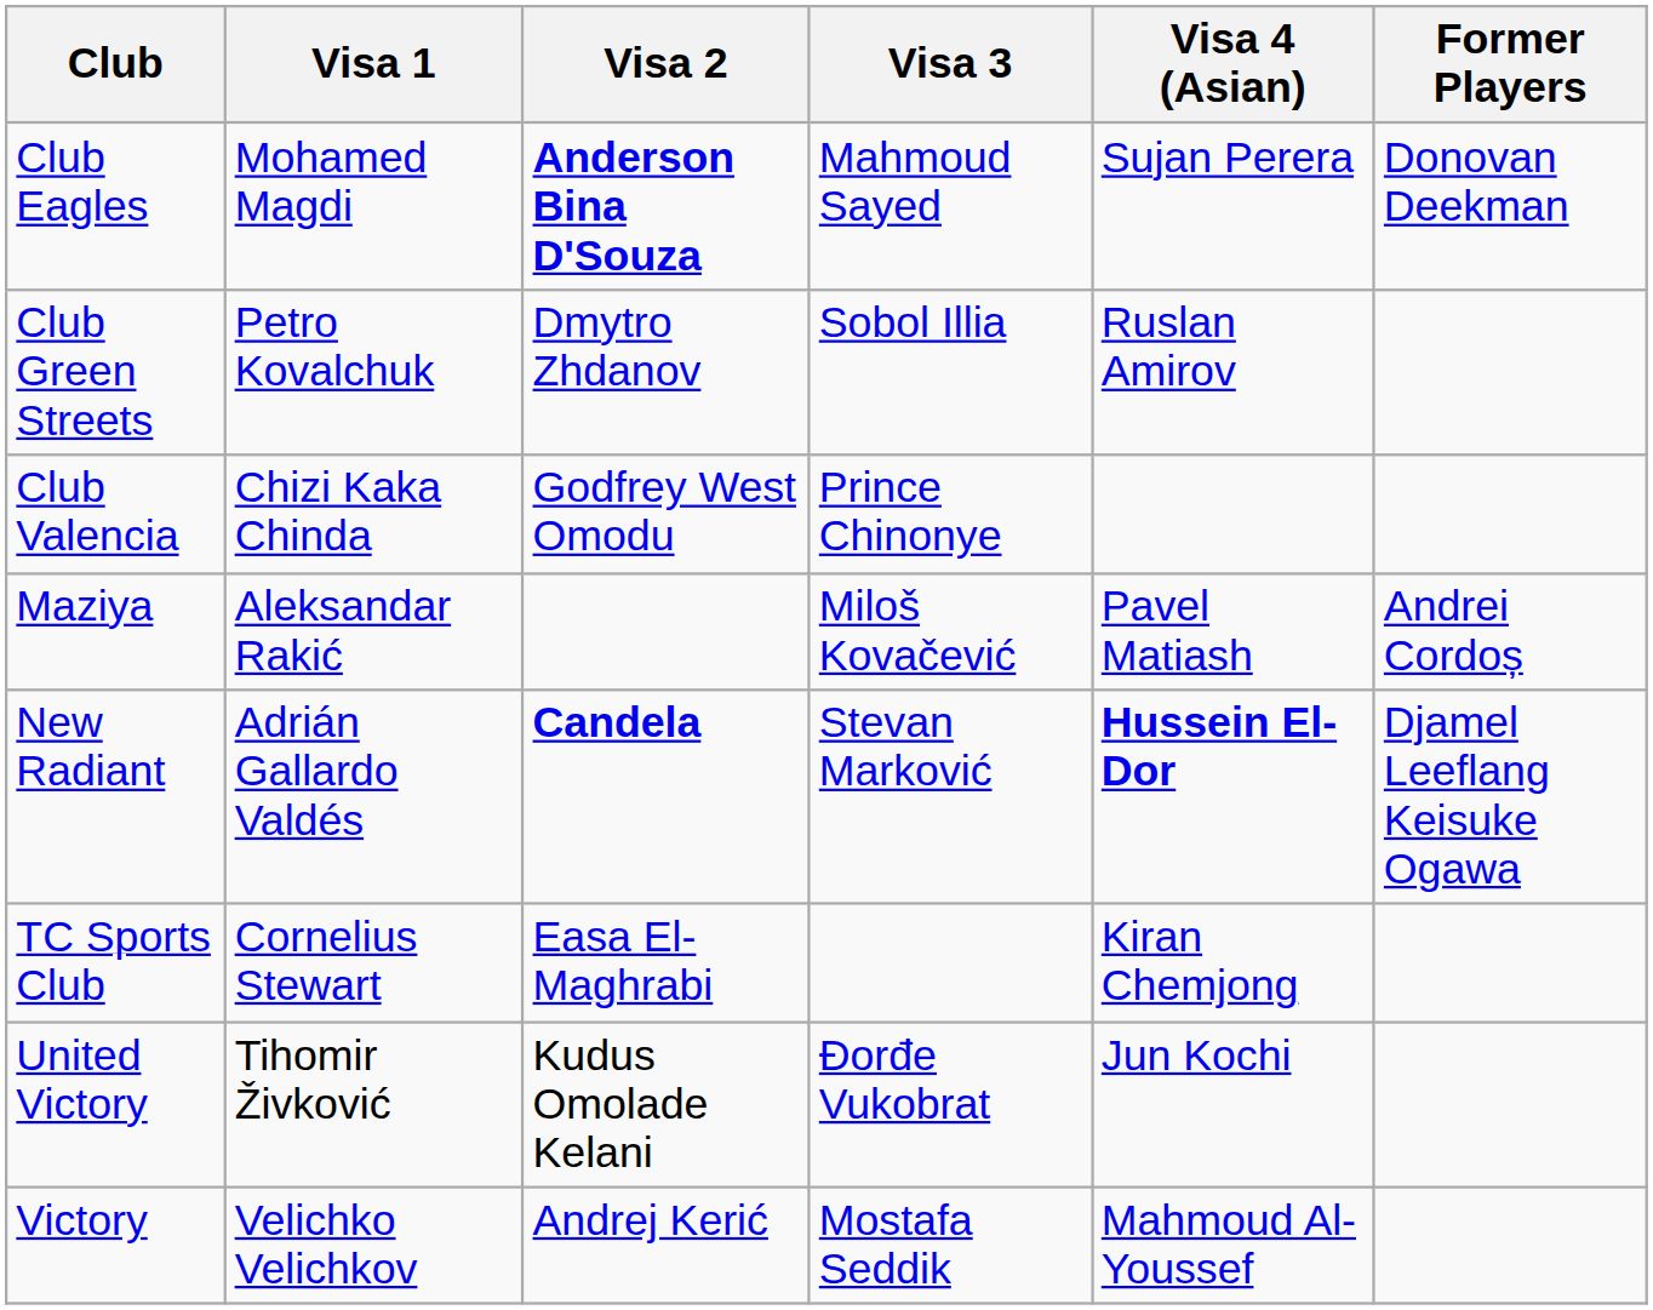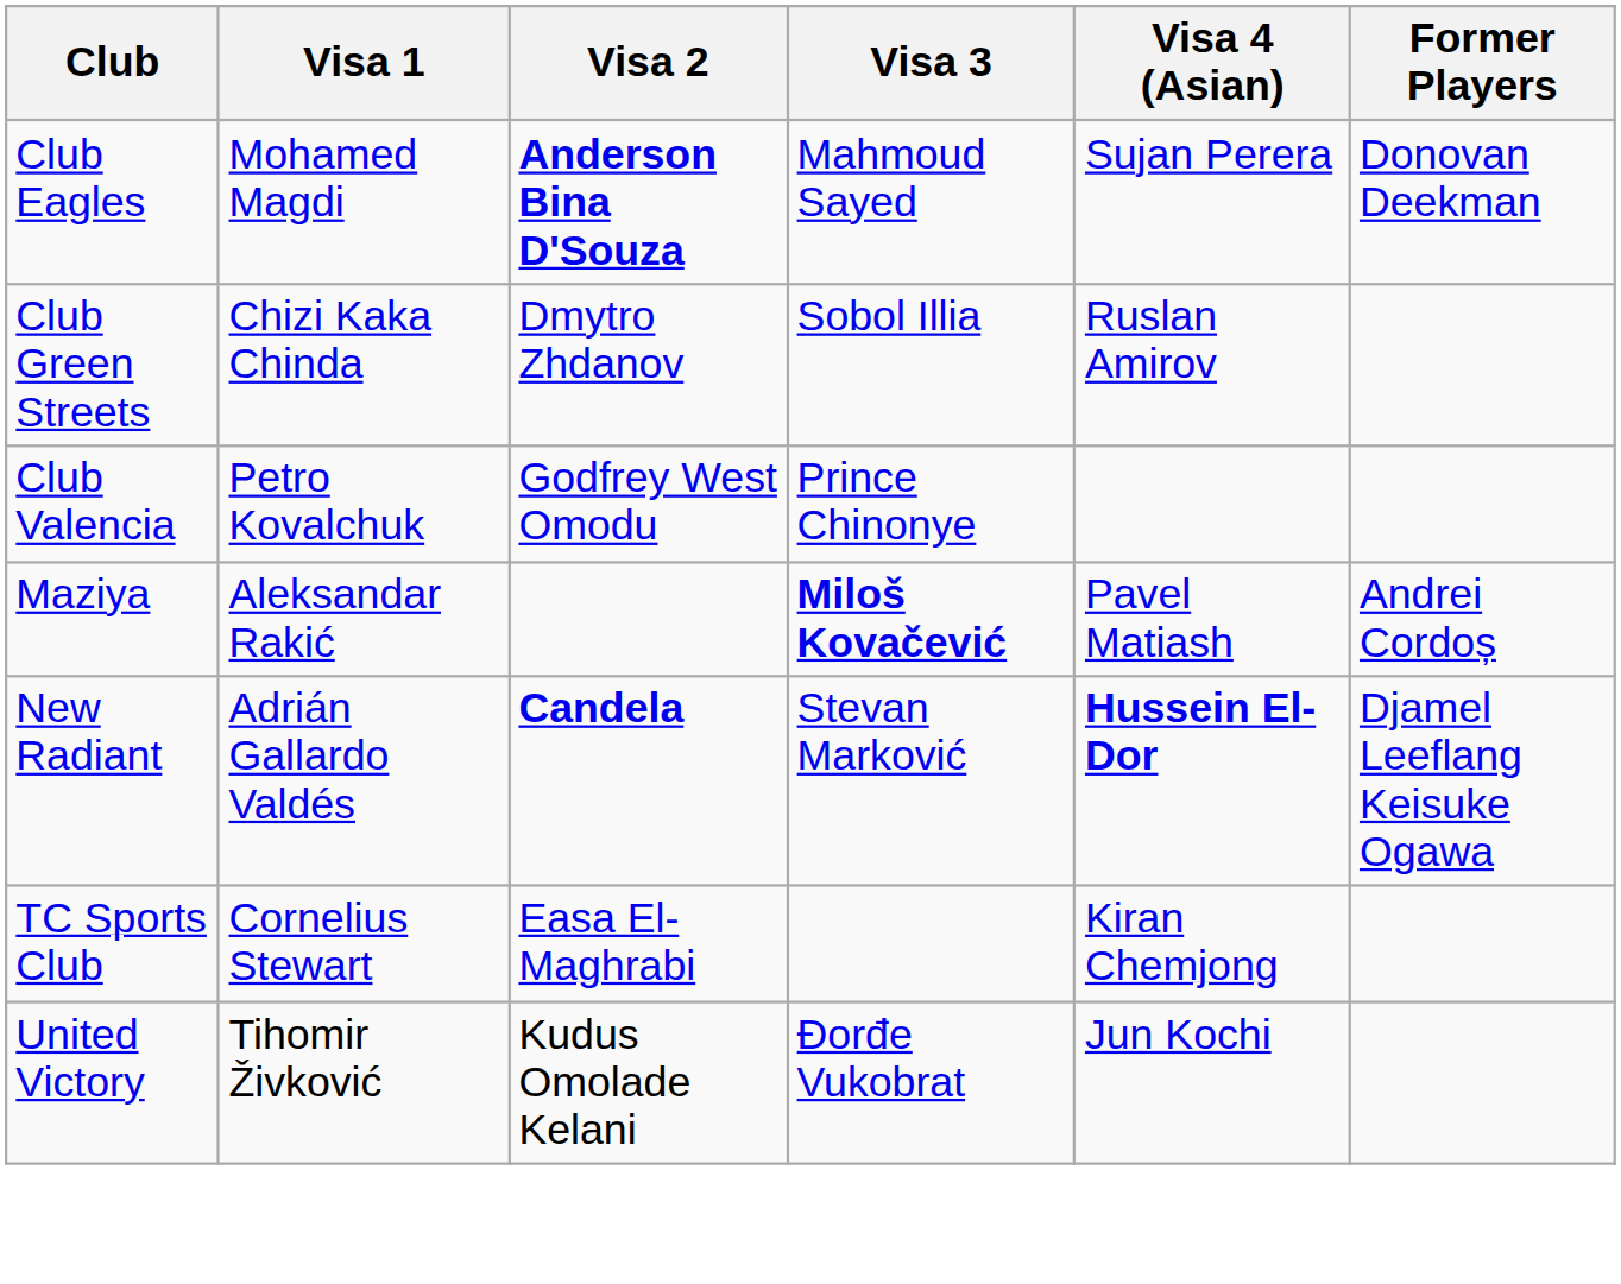 <table class="wikitable">
 <tr>
 <th style="width:130px;">Club</th>
 <th style="width:200px;">Visa 1</th>
 <th style="width:200px;">Visa 2</th>
 <th style="width:200px;">Visa 3</th>
 <th style="width:200px;">Visa 4 (Asian)</th>
 <th style="width:200px;">Former Players</th>
 </tr>
 <tr style="vertical-align:top;">
 <td><a href='#'>Club Eagles</a></td>
 <td> <a href='#'>Mohamed Magdi</a></td>
 <td> <strong><a href='#'>Anderson Bina D'Souza</a></strong></td>
 <td> <a href='#'>Mahmoud Sayed</a></td>
 <td> <a href='#'>Sujan Perera</a></td>
 <td> <a href='#'>Donovan Deekman</a></td>
 </tr>
 <tr style="vertical-align:top;">
 <td><a href='#'>Club Green Streets</a></td>
-<td> <a href='#'>Petro Kovalchuk</a></td>
+<td> <a href='#'>Chizi Kaka Chinda</a></td>
 <td> <a href='#'>Dmytro Zhdanov</a></td>
 <td> <a href='#'>Sobol Illia</a></td>
 <td> <a href='#'>Ruslan Amirov</a></td>
 <td></td>
 </tr>
 <tr style="vertical-align:top;">
 <td><a href='#'>Club Valencia</a></td>
-<td> <a href='#'>Chizi Kaka Chinda</a></td>
+<td> <a href='#'>Petro Kovalchuk</a></td>
 <td> <a href='#'>Godfrey West Omodu</a></td>
 <td> <a href='#'>Prince Chinonye</a></td>
 <td></td>
 <td></td>
 </tr>
 <tr style="vertical-align:top;">
 <td><a href='#'>Maziya</a></td>
 <td> <a href='#'>Aleksandar Rakić</a></td>
 <td></td>
-<td> <a href='#'>Miloš Kovačević</a></td>
+<td><strong> <a href='#'>Miloš Kovačević</a></strong></td>
 <td> <a href='#'>Pavel Matiash</a></td>
 <td> <a href='#'>Andrei Cordoș</a></td>
 </tr>
 <tr style="vertical-align:top;">
 <td><a href='#'>New Radiant</a></td>
 <td> <a href='#'>Adrián Gallardo Valdés</a></td>
 <td> <strong><a href='#'>Candela</a></strong></td>
 <td> <a href='#'>Stevan Marković</a></td>
 <td> <strong><a href='#'>Hussein El-Dor</a></strong></td>
 <td> <a href='#'>Djamel Leeflang</a><br> <a href='#'>Keisuke Ogawa</a></td>
 </tr>
 <tr style="vertical-align:top;">
 <td><a href='#'>TC Sports Club</a></td>
 <td> <a href='#'>Cornelius Stewart</a></td>
 <td> <a href='#'>Easa El-Maghrabi</a></td>
 <td></td>
 <td> <a href='#'>Kiran Chemjong</a></td>
 <td></td>
 </tr>
 <tr style="vertical-align:top;">
 <td><a href='#'>United Victory</a></td>
 <td> Tihomir Živković</td>
 <td> Kudus Omolade Kelani</td>
 <td> <a href='#'>Đorđe Vukobrat</a></td>
 <td> <a href='#'>Jun Kochi</a></td>
 <td></td>
 </tr>
-<tr style="vertical-align:top;">
-<td><a href='#'>Victory</a></td>
-<td> <a href='#'>Velichko Velichkov</a></td>
-<td> <a href='#'>Andrej Kerić</a></td>
-<td> <a href='#'>Mostafa Seddik</a></td>
-<td> <a href='#'>Mahmoud Al-Youssef</a></td>
-<td></td>
-</tr>
 </table>
